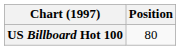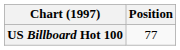 <table class="wikitable plainrowheaders">
 <tr>
 <th>Chart (1997)</th>
 <th>Position</th>
 </tr>
 <tr>
 <th scope="row">US <em>Billboard</em> Hot 100</th>
-<td align="center">80</td>
+<td align="center">77</td>
 </tr>
 </table>
